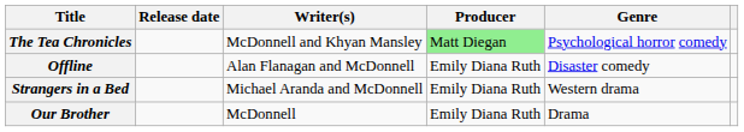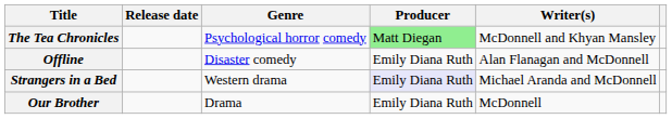 <table class="wikitable plainrowheaders">
 <tr>
 <th scope="col">Title</th>
 <th scope="col">Release date</th>
+<th scope="col">Genre</th>
+<th scope="col">Producer</th>
 <th scope="col">Writer(s)</th>
-<th scope="col">Producer</th>
-<th scope="col">Genre</th>
 <th scope="col"></th>
 </tr>
 <tr>
 <th scope="row"><em>The Tea Chronicles</em></th>
 <td></td>
+<td><a href='#'>Psychological horror</a> <a href='#'>comedy</a></td>
+<td style="background: lightgreen;">Matt Diegan</td>
 <td>McDonnell and Khyan Mansley</td>
-<td style="background: lightgreen;">Matt Diegan</td>
-<td><a href='#'>Psychological horror</a> <a href='#'>comedy</a></td>
 <td align="center"></td>
 </tr>
 <tr>
 <th scope="row"><em>Offline</em></th>
 <td></td>
+<td><a href='#'>Disaster</a> comedy</td>
+<td>Emily Diana Ruth</td>
 <td>Alan Flanagan and McDonnell</td>
-<td>Emily Diana Ruth</td>
-<td><a href='#'>Disaster</a> comedy</td>
 <td align="center"></td>
 </tr>
 <tr>
 <th scope="row"><em>Strangers in a Bed</em></th>
 <td></td>
+<td>Western drama</td>
+<td style="background: lavender;">Emily Diana Ruth</td>
 <td>Michael Aranda and McDonnell</td>
-<td>Emily Diana Ruth</td>
-<td>Western drama</td>
 <td style="text-align:center;"></td>
 </tr>
 <tr>
 <th scope="row"><em>Our Brother </em></th>
 <td></td>
+<td>Drama</td>
+<td>Emily Diana Ruth</td>
 <td>McDonnell</td>
-<td>Emily Diana Ruth</td>
-<td>Drama</td>
 <td style="text-align:center;"></td>
 </tr>
 </table>
